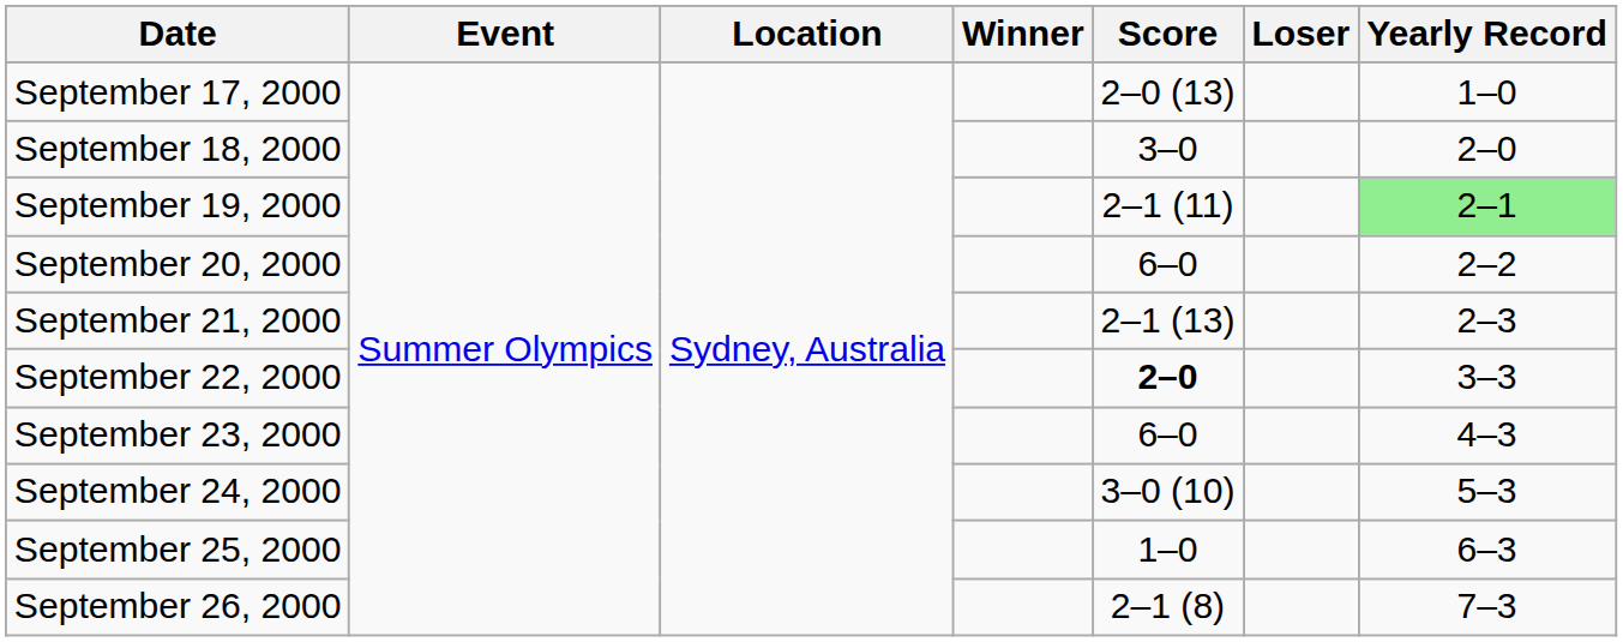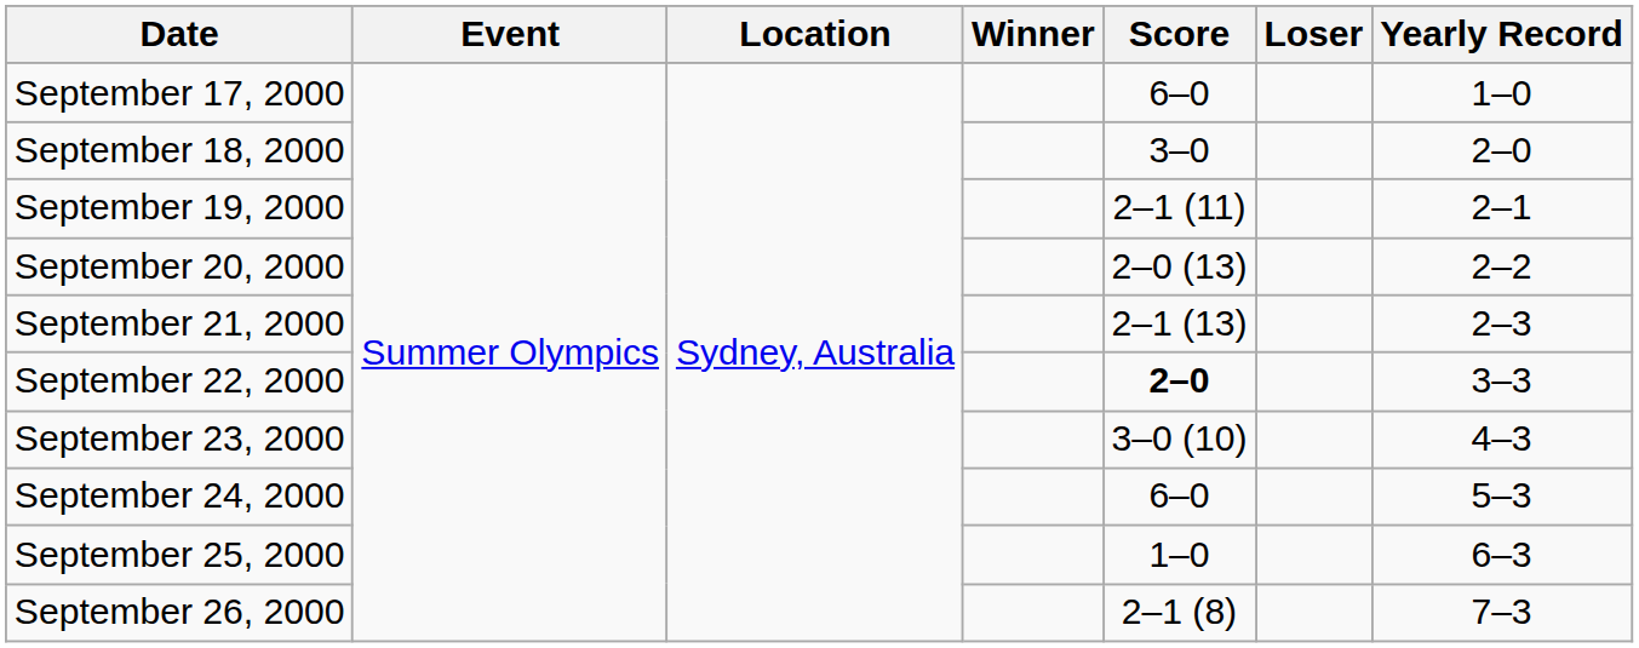 <table class="wikitable">
 <tr>
 <th>Date</th>
 <th>Event</th>
 <th>Location</th>
 <th>Winner</th>
 <th>Score</th>
 <th>Loser</th>
 <th>Yearly Record</th>
 </tr>
 <tr align=center>
 <td>September 17, 2000</td>
 <td rowspan=10><a href='#'>Summer Olympics</a></td>
 <td rowspan=10><a href='#'>Sydney, Australia</a></td>
 <td></td>
-<td>2–0 (13)</td>
+<td>6–0</td>
 <td></td>
 <td>1–0</td>
 </tr>
 <tr align=center>
 <td>September 18, 2000</td>
 <td></td>
 <td>3–0</td>
 <td></td>
 <td>2–0</td>
 </tr>
 <tr align=center>
 <td>September 19, 2000</td>
 <td></td>
 <td>2–1 (11)</td>
 <td></td>
-<td style="background: lightgreen;">2–1</td>
+<td>2–1</td>
 </tr>
 <tr align=center>
 <td>September 20, 2000</td>
 <td></td>
-<td>6–0</td>
+<td>2–0 (13)</td>
 <td></td>
 <td>2–2</td>
 </tr>
 <tr align=center>
 <td>September 21, 2000</td>
 <td></td>
 <td>2–1 (13)</td>
 <td></td>
 <td>2–3</td>
 </tr>
 <tr align=center>
 <td>September 22, 2000</td>
 <td></td>
 <td><strong>2–0</strong></td>
 <td></td>
 <td>3–3</td>
 </tr>
 <tr align=center>
 <td>September 23, 2000</td>
 <td></td>
-<td>6–0</td>
+<td>3–0 (10)</td>
 <td></td>
 <td>4–3</td>
 </tr>
 <tr align=center>
 <td>September 24, 2000</td>
 <td></td>
-<td>3–0 (10)</td>
+<td>6–0</td>
 <td></td>
 <td>5–3</td>
 </tr>
 <tr align=center>
 <td>September 25, 2000</td>
 <td></td>
 <td>1–0</td>
 <td></td>
 <td>6–3</td>
 </tr>
 <tr align=center>
 <td>September 26, 2000</td>
 <td></td>
 <td>2–1 (8)</td>
 <td></td>
 <td>7–3</td>
 </tr>
 </table>
